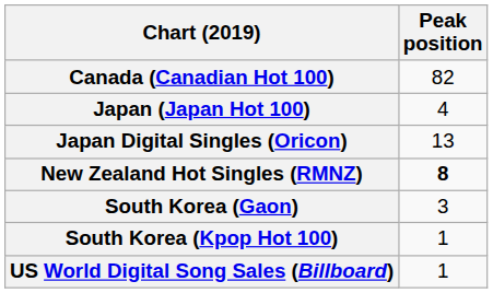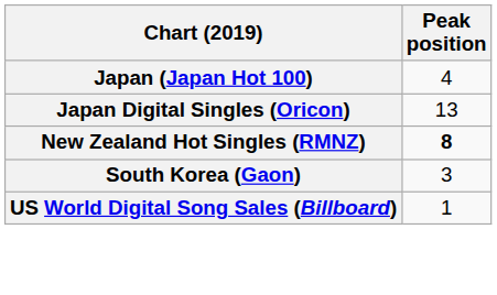 <table class="wikitable sortable plainrowheaders" style="text-align:center">
 <tr>
 <th scope="col">Chart (2019)</th>
 <th scope="col">Peak<br>position</th>
-</tr>
-<tr>
-<th scope="row">Canada (<a href='#'>Canadian Hot 100</a>)</th>
-<td>82</td>
 </tr>
 <tr>
 <th scope="row">Japan (<a href='#'>Japan Hot 100</a>)</th>
 <td>4</td>
 </tr>
 <tr>
 <th scope="row">Japan Digital Singles (<a href='#'>Oricon</a>)</th>
 <td>13</td>
 </tr>
 <tr>
 <th scope="row">New Zealand Hot Singles (<a href='#'>RMNZ</a>)</th>
 <td><strong>8</strong></td>
 </tr>
 <tr>
 <th scope="row">South Korea (<a href='#'>Gaon</a>)</th>
 <td>3</td>
 </tr>
 <tr>
-<th scope="row">South Korea (<a href='#'>Kpop Hot 100</a>)</th>
-<td>1</td>
-</tr>
-<tr>
 <th scope="row">US <a href='#'>World Digital Song Sales</a> (<em><a href='#'>Billboard</a></em>)</th>
 <td>1</td>
 </tr>
 </table>
